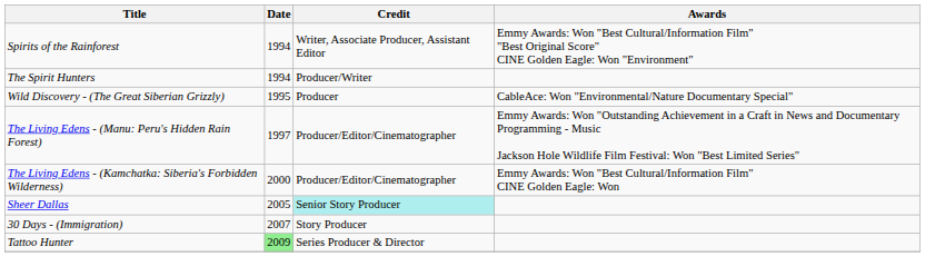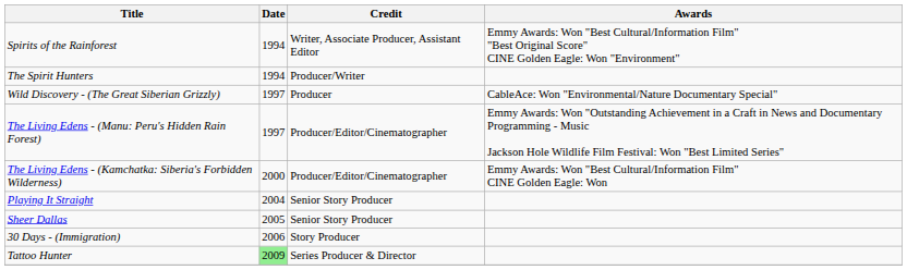 <table class="wikitable">
 <tr>
 <th>Title</th>
 <th>Date</th>
 <th>Credit</th>
 <th>Awards</th>
 </tr>
 <tr>
 <td><em>Spirits of the Rainforest</em></td>
 <td>1994</td>
 <td>Writer, Associate Producer, Assistant Editor</td>
 <td>Emmy Awards: Won "Best Cultural/Information Film"<br>"Best Original Score"<br>CINE Golden Eagle: Won "Environment"</td>
 </tr>
 <tr>
 <td><em>The Spirit Hunters</em></td>
 <td>1994</td>
 <td>Producer/Writer</td>
 <td></td>
 </tr>
 <tr>
 <td><em>Wild Discovery - (The Great Siberian Grizzly)</em></td>
-<td>1995</td>
+<td>1997</td>
 <td>Producer</td>
 <td>CableAce: Won "Environmental/Nature Documentary Special"</td>
 </tr>
 <tr>
 <td><em><a href='#'>The Living Edens</a> - (Manu: Peru's Hidden Rain Forest)</em></td>
 <td>1997</td>
 <td>Producer/Editor/Cinematographer</td>
 <td>Emmy Awards: Won "Outstanding Achievement in a Craft in News and Documentary Programming - Music<br><br>Jackson Hole Wildlife Film Festival: Won "Best Limited Series"</td>
 </tr>
 <tr>
 <td><em><a href='#'>The Living Edens</a> - (Kamchatka: Siberia's Forbidden Wilderness)</em></td>
 <td>2000</td>
 <td>Producer/Editor/Cinematographer</td>
 <td>Emmy Awards: Won "Best Cultural/Information Film"<br>CINE Golden Eagle: Won</td>
 </tr>
 <tr>
+<td><em><a href='#'>Playing It Straight</a></em></td>
+<td>2004</td>
+<td>Senior Story Producer</td>
+<td></td>
+</tr>
+<tr>
 <td><em><a href='#'>Sheer Dallas</a></em></td>
 <td>2005</td>
-<td style="background: paleturquoise;">Senior Story Producer</td>
+<td>Senior Story Producer</td>
 <td></td>
 </tr>
 <tr>
 <td><em>30 Days - (Immigration)</em></td>
-<td>2007</td>
+<td>2006</td>
 <td>Story Producer</td>
 <td></td>
 </tr>
 <tr>
 <td><em>Tattoo Hunter</em></td>
 <td style="background: lightgreen;">2009</td>
 <td>Series Producer & Director</td>
 <td></td>
 </tr>
 <tr>
 </tr>
 </table>
